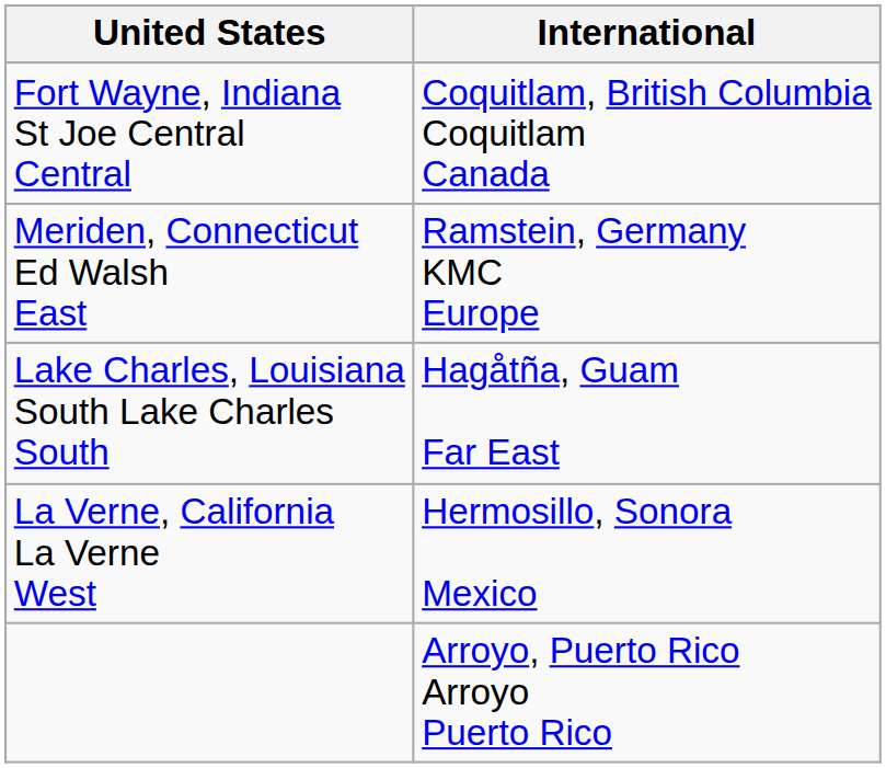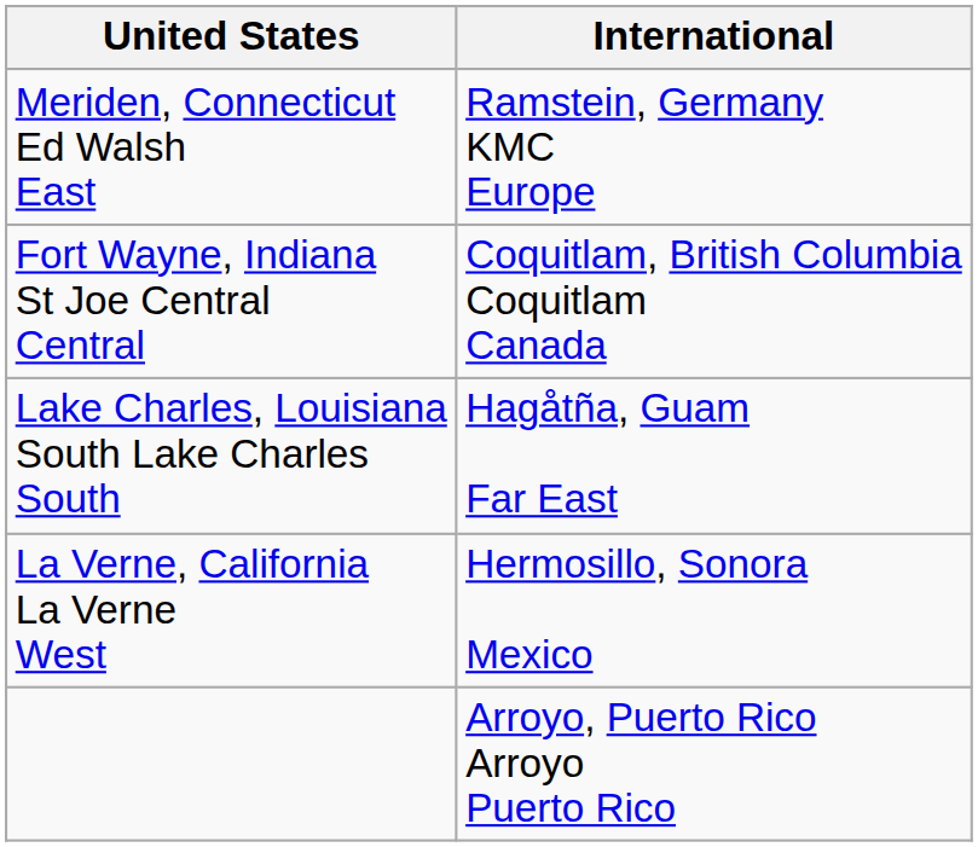 <table class="wikitable">
 <tr>
 <th>United States</th>
 <th>International</th>
 </tr>
 <tr>
+<td> <a href='#'>Meriden</a>, <a href='#'>Connecticut</a><br> Ed Walsh <br><a href='#'>East</a></td>
+<td> <a href='#'>Ramstein</a>, <a href='#'>Germany</a><br> KMC <br><a href='#'>Europe</a></td>
+</tr>
+<tr>
 <td> <a href='#'>Fort Wayne</a>, <a href='#'>Indiana</a><br> St Joe Central <br><a href='#'>Central</a></td>
 <td> <a href='#'>Coquitlam</a>, <a href='#'>British Columbia</a><br> Coquitlam <br><a href='#'>Canada</a></td>
-</tr>
-<tr>
-<td> <a href='#'>Meriden</a>, <a href='#'>Connecticut</a><br> Ed Walsh <br><a href='#'>East</a></td>
-<td> <a href='#'>Ramstein</a>, <a href='#'>Germany</a><br> KMC <br><a href='#'>Europe</a></td>
 </tr>
 <tr>
 <td> <a href='#'>Lake Charles</a>, <a href='#'>Louisiana</a><br> South Lake Charles <br><a href='#'>South</a></td>
 <td> <a href='#'>Hagåtña</a>, <a href='#'>Guam</a><br> <br><a href='#'>Far East</a></td>
 </tr>
 <tr>
 <td> <a href='#'>La Verne</a>, <a href='#'>California</a><br> La Verne <br><a href='#'>West</a></td>
 <td> <a href='#'>Hermosillo</a>, <a href='#'>Sonora</a><br> <br><a href='#'>Mexico</a></td>
 </tr>
 <tr>
 <td></td>
 <td> <a href='#'>Arroyo</a>, <a href='#'>Puerto Rico</a><br> Arroyo <br><a href='#'>Puerto Rico</a></td>
 </tr>
 </table>
